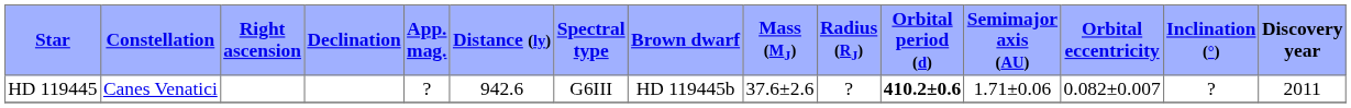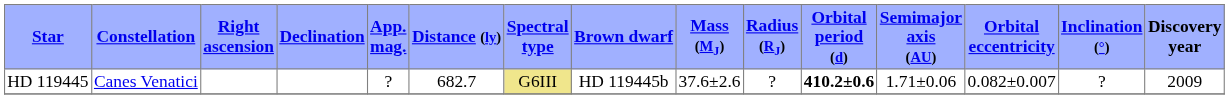 <table class="toccolours sortable" border=1 cellspacing=0 cellpadding=2 align=center style="text-align:center; border-collapse:collapse; margin-left: 0; margin-right: auto;">
 <tr bgcolor="#a0b0ff">
 <th><a href='#'>Star</a></th>
 <th><a href='#'>Constellation</a></th>
 <th><a href='#'>Right<br>ascension</a></th>
 <th><a href='#'>Declination</a></th>
 <th><a href='#'>App.<br>mag.</a></th>
 <th><a href='#'>Distance</a> <small>(<a href='#'>ly</a>)</small></th>
 <th><a href='#'>Spectral<br>type</a></th>
 <th><a href='#'>Brown dwarf</a></th>
 <th><a href='#'>Mass</a><br><small>(<a href='#'>M<sub>J</sub></a>)</small></th>
 <th><a href='#'>Radius</a><br><small>(<a href='#'>R<sub>J</sub></a>)</small></th>
 <th><a href='#'>Orbital<br>period</a><br><small>(<a href='#'>d</a>)</small></th>
 <th><a href='#'>Semimajor<br>axis</a><br><small>(<a href='#'>AU</a>)</small></th>
 <th><a href='#'>Orbital<br>eccentricity</a></th>
 <th><a href='#'>Inclination</a><br><small>(<a href='#'>°</a>)</small></th>
 <th>Discovery<br>year</th>
 </tr>
 <tr>
 <td>HD 119445</td>
 <td><a href='#'>Canes Venatici</a></td>
 <td></td>
 <td></td>
 <td>?</td>
-<td>942.6</td>
-<td>G6III</td>
+<td>682.7</td>
+<td style="background: khaki;">G6III</td>
 <td>HD 119445b</td>
 <td>37.6±2.6</td>
 <td>?</td>
 <td><strong>410.2±0.6</strong></td>
 <td>1.71±0.06</td>
 <td>0.082±0.007</td>
 <td>?</td>
-<td>2011</td>
+<td>2009</td>
 </tr>
 <tr>
 </tr>
 </table>
